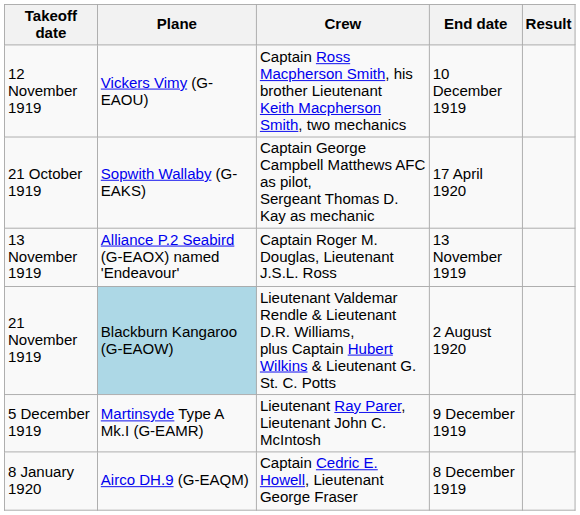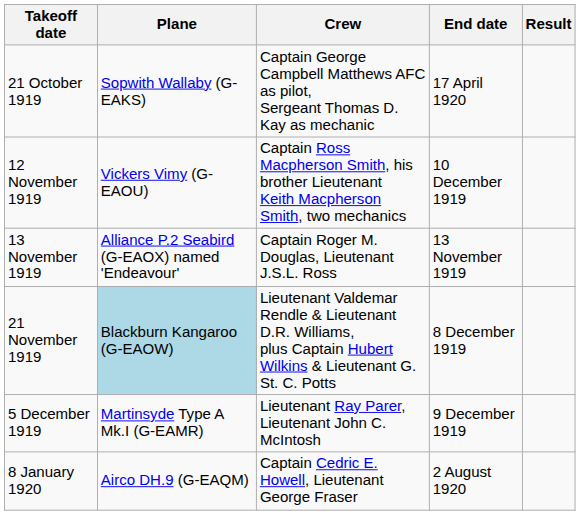 <table class="wikitable plainrowheaders">
 <tr>
 <th>Takeoff date</th>
 <th>Plane</th>
 <th>Crew</th>
 <th>End date</th>
 <th>Result</th>
 </tr>
 <tr>
+<td>21 October 1919</td>
+<td><a href='#'>Sopwith Wallaby</a> (G-EAKS)</td>
+<td>Captain George Campbell Matthews AFC as pilot,<br>Sergeant Thomas D. Kay as mechanic</td>
+<td>17 April 1920</td>
+<td></td>
+</tr>
+<tr>
 <td>12 November 1919</td>
 <td><a href='#'>Vickers Vimy</a> (G-EAOU)</td>
 <td>Captain <a href='#'>Ross Macpherson Smith</a>, his brother Lieutenant<br><a href='#'>Keith Macpherson Smith</a>, two mechanics</td>
 <td>10 December 1919</td>
-<td></td>
-</tr>
-<tr>
-<td>21 October 1919</td>
-<td><a href='#'>Sopwith Wallaby</a> (G-EAKS)</td>
-<td>Captain George Campbell Matthews AFC as pilot,<br>Sergeant Thomas D. Kay as mechanic</td>
-<td>17 April 1920</td>
 <td></td>
 </tr>
 <tr>
 <td>13 November 1919</td>
 <td><a href='#'>Alliance P.2 Seabird</a> (G-EAOX) named 'Endeavour'</td>
 <td>Captain Roger M. Douglas, Lieutenant J.S.L. Ross</td>
 <td>13 November 1919</td>
 <td></td>
 </tr>
 <tr>
 <td>21 November 1919</td>
 <td style="background: lightblue;">Blackburn Kangaroo (G-EAOW)</td>
 <td>Lieutenant Valdemar Rendle & Lieutenant D.R. Williams,<br>plus Captain <a href='#'>Hubert Wilkins</a> & Lieutenant G. St. C. Potts</td>
-<td>2 August 1920</td>
+<td>8 December 1919</td>
 <td></td>
 </tr>
 <tr>
 <td>5 December 1919</td>
 <td><a href='#'>Martinsyde</a> Type A Mk.I (G-EAMR)</td>
 <td>Lieutenant <a href='#'>Ray Parer</a>, Lieutenant John C. McIntosh</td>
 <td>9 December 1919</td>
 <td></td>
 </tr>
 <tr>
 <td>8 January 1920</td>
 <td><a href='#'>Airco DH.9</a> (G-EAQM)</td>
 <td>Captain <a href='#'>Cedric E. Howell</a>, Lieutenant George Fraser</td>
-<td>8 December 1919</td>
+<td>2 August 1920</td>
 <td></td>
 </tr>
 </table>
